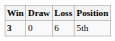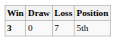 <table class="wikitable" style="font-size:90%; float:right; margin-left:1em;">
 <tr>
 <th>Win</th>
 <th>Draw</th>
 <th>Loss</th>
 <th>Position</th>
 </tr>
 <tr>
 <td><strong>3</strong></td>
 <td>0</td>
-<td>6</td>
+<td>7</td>
 <td>5th</td>
 </tr>
 </table>
